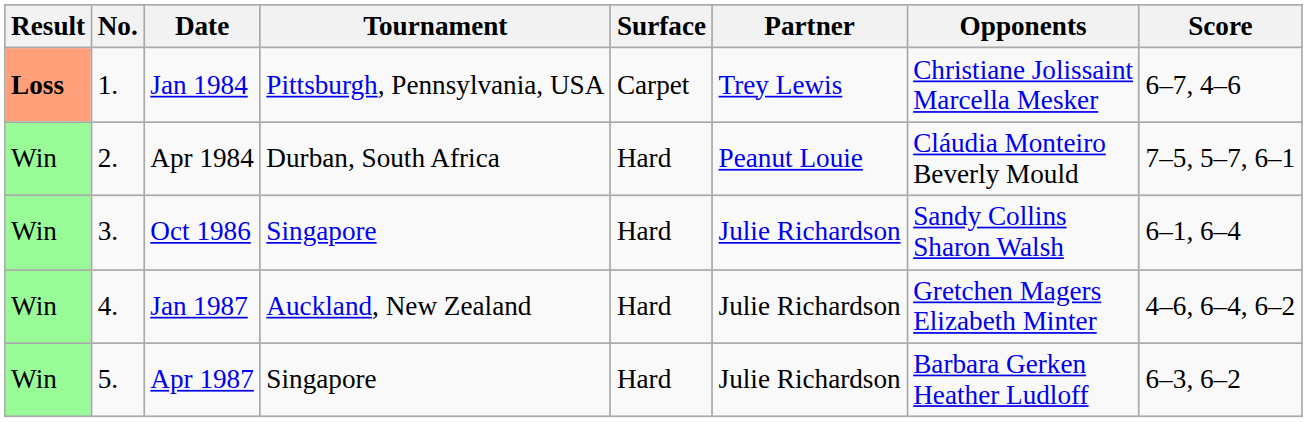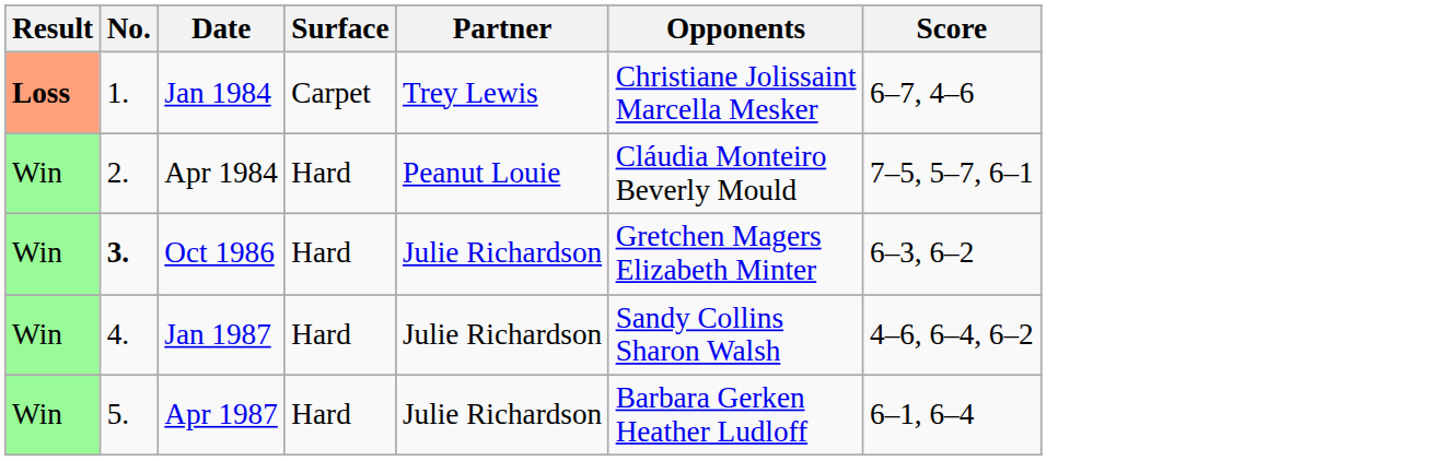 <table class="sortable wikitable">
 <tr>
 <th>Result</th>
 <th>No.</th>
 <th>Date</th>
-<th>Tournament</th>
 <th>Surface</th>
 <th>Partner</th>
 <th>Opponents</th>
 <th>Score</th>
 </tr>
 <tr bgcolor=>
 <td style="background:#ffa07a;"><strong>Loss</strong></td>
 <td>1.</td>
 <td><a href='#'>Jan 1984</a></td>
-<td><a href='#'>Pittsburgh</a>, Pennsylvania, USA</td>
 <td>Carpet</td>
 <td> <a href='#'>Trey Lewis</a></td>
 <td> <a href='#'>Christiane Jolissaint</a> <br>  <a href='#'>Marcella Mesker</a></td>
 <td>6–7, 4–6</td>
 </tr>
 <tr bgcolor=>
 <td style="background:#98fb98;">Win</td>
 <td>2.</td>
 <td>Apr 1984</td>
-<td>Durban, South Africa</td>
 <td>Hard</td>
 <td> <a href='#'>Peanut Louie</a></td>
 <td> <a href='#'>Cláudia Monteiro</a> <br>  Beverly Mould</td>
 <td>7–5, 5–7, 6–1</td>
 </tr>
 <tr bgcolor=>
 <td style="background:#98fb98;">Win</td>
-<td>3.</td>
+<td><strong>3.</strong></td>
 <td><a href='#'>Oct 1986</a></td>
-<td><a href='#'>Singapore</a></td>
 <td>Hard</td>
 <td> <a href='#'>Julie Richardson</a></td>
-<td> <a href='#'>Sandy Collins</a> <br>  <a href='#'>Sharon Walsh</a></td>
-<td>6–1, 6–4</td>
+<td> <a href='#'>Gretchen Magers</a> <br>  <a href='#'>Elizabeth Minter</a></td>
+<td>6–3, 6–2</td>
 </tr>
 <tr bgcolor=>
 <td style="background:#98fb98;">Win</td>
 <td>4.</td>
 <td><a href='#'>Jan 1987</a></td>
-<td><a href='#'>Auckland</a>, New Zealand</td>
 <td>Hard</td>
 <td> Julie Richardson</td>
-<td> <a href='#'>Gretchen Magers</a> <br>  <a href='#'>Elizabeth Minter</a></td>
+<td> <a href='#'>Sandy Collins</a> <br>  <a href='#'>Sharon Walsh</a></td>
 <td>4–6, 6–4, 6–2</td>
 </tr>
 <tr bgcolor=>
 <td style="background:#98fb98;">Win</td>
 <td>5.</td>
 <td><a href='#'>Apr 1987</a></td>
-<td>Singapore</td>
 <td>Hard</td>
 <td> Julie Richardson</td>
 <td> <a href='#'>Barbara Gerken</a> <br>  <a href='#'>Heather Ludloff</a></td>
-<td>6–3, 6–2</td>
+<td>6–1, 6–4</td>
 </tr>
 </table>
